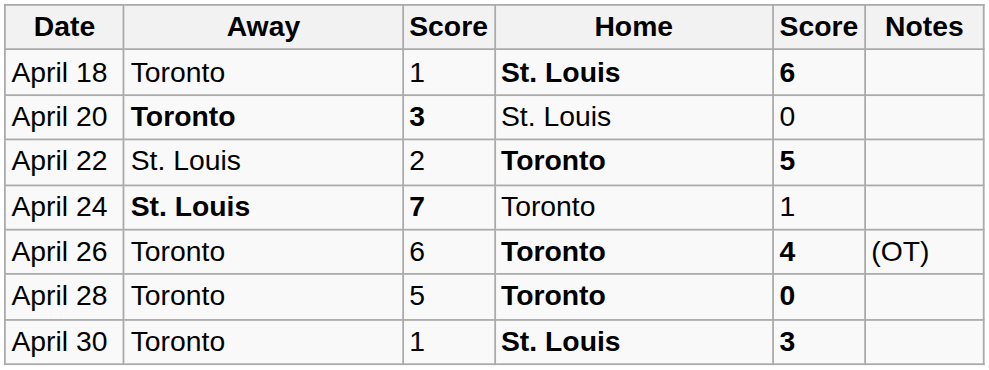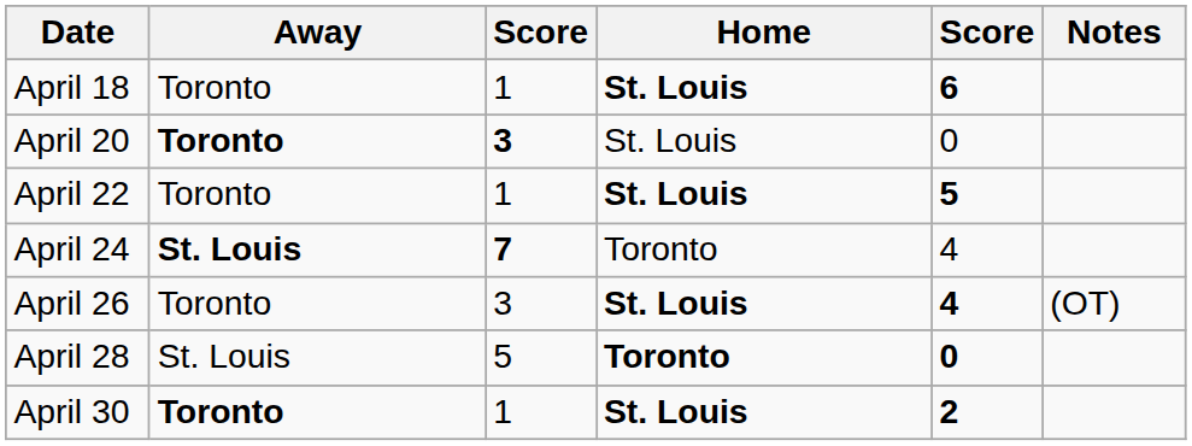 <table class="wikitable">
 <tr>
 <th bgcolor="#DDDDFF" width="60">Date</th>
 <th bgcolor="#DDDDFF" width="150">Away</th>
 <th bgcolor="#DDDDFF" width="5">Score</th>
 <th bgcolor="#DDDDFF" width="150">Home</th>
 <th bgcolor="#DDDDFF" width="5">Score</th>
 <th bgcolor="#DDDDFF" width="60">Notes</th>
 </tr>
 <tr>
 <td>April 18</td>
 <td>Toronto</td>
 <td>1</td>
 <td><strong>St. Louis </strong></td>
 <td><strong>6</strong></td>
 <td></td>
 </tr>
 <tr>
 <td>April 20</td>
 <td><strong>Toronto </strong></td>
 <td><strong>3</strong></td>
 <td>St. Louis</td>
 <td>0</td>
 <td></td>
 </tr>
 <tr>
 <td>April 22</td>
-<td>St. Louis</td>
-<td>2</td>
-<td><strong>Toronto </strong></td>
+<td>Toronto</td>
+<td>1</td>
+<td><strong>St. Louis </strong></td>
 <td><strong>5</strong></td>
 <td></td>
 </tr>
 <tr>
 <td>April 24</td>
 <td><strong>St. Louis </strong></td>
 <td><strong>7</strong></td>
 <td>Toronto</td>
-<td>1</td>
+<td>4</td>
 <td></td>
 </tr>
 <tr>
 <td>April 26</td>
 <td>Toronto</td>
-<td>6</td>
-<td><strong>Toronto </strong></td>
+<td>3</td>
+<td><strong>St. Louis </strong></td>
 <td><strong>4</strong></td>
 <td>(OT)</td>
 </tr>
 <tr>
 <td>April 28</td>
-<td>Toronto</td>
+<td>St. Louis</td>
 <td>5</td>
 <td><strong>Toronto </strong></td>
 <td><strong>0</strong></td>
 <td></td>
 </tr>
 <tr>
 <td>April 30</td>
-<td>Toronto</td>
+<td><strong>Toronto</strong></td>
 <td>1</td>
 <td><strong>St. Louis </strong></td>
-<td><strong>3</strong></td>
+<td><strong>2</strong></td>
 <td></td>
 </tr>
 </table>
